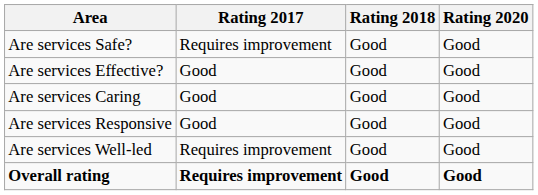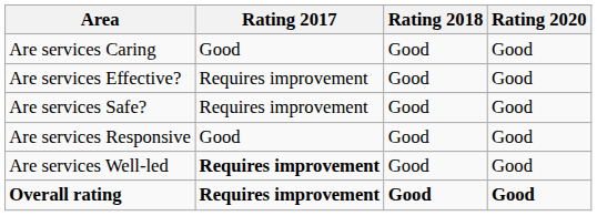 <table class="wikitable">
 <tr>
 <th>Area</th>
 <th>Rating 2017</th>
 <th>Rating 2018</th>
 <th>Rating 2020</th>
 </tr>
 <tr>
-<td>Are services Safe?</td>
+<td>Are services Caring</td>
+<td>Good</td>
+<td>Good</td>
+<td>Good</td>
+</tr>
+<tr>
+<td>Are services Effective?</td>
 <td>Requires improvement</td>
 <td>Good</td>
 <td>Good</td>
 </tr>
 <tr>
-<td>Are services Effective?</td>
-<td>Good</td>
-<td>Good</td>
-<td>Good</td>
-</tr>
-<tr>
-<td>Are services Caring</td>
-<td>Good</td>
+<td>Are services Safe?</td>
+<td>Requires improvement</td>
 <td>Good</td>
 <td>Good</td>
 </tr>
 <tr>
 <td>Are services Responsive</td>
 <td>Good</td>
 <td>Good</td>
 <td>Good</td>
 </tr>
 <tr>
 <td>Are services Well-led</td>
-<td>Requires improvement</td>
+<td><strong>Requires improvement</strong></td>
 <td>Good</td>
 <td>Good</td>
 </tr>
 <tr>
 <td><strong>Overall rating</strong></td>
 <td><strong>Requires improvement</strong></td>
 <td><strong>Good</strong></td>
 <td><strong>Good</strong></td>
 </tr>
 </table>
